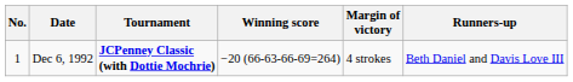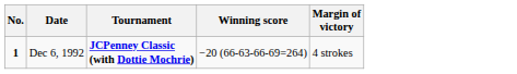 <table class="wikitable" style="font-size:95%;">
 <tr>
 <th>No.</th>
 <th>Date</th>
 <th>Tournament</th>
 <th>Winning score</th>
 <th>Margin of<br>victory</th>
-<th>Runners-up</th>
 </tr>
 <tr>
-<td align=center>1</td>
+<td align=center><strong>1</strong></td>
 <td align=right>Dec 6, 1992</td>
 <td><strong><a href='#'>JCPenney Classic</a><br>(with  <a href='#'>Dottie Mochrie</a>)</strong></td>
 <td>−20 (66-63-66-69=264)</td>
 <td>4 strokes</td>
-<td> <a href='#'>Beth Daniel</a> and  <a href='#'>Davis Love III</a></td>
 </tr>
 </table>
